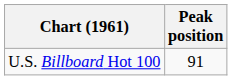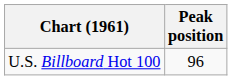 <table class="wikitable sortable" border="1">
 <tr>
 <th>Chart (1961)</th>
 <th>Peak<br>position</th>
 </tr>
 <tr>
 <td>U.S. <a href='#'><em>Billboard</em> Hot 100</a></td>
-<td style="text-align:center;">91</td>
+<td style="text-align:center;">96</td>
 </tr>
 </table>
